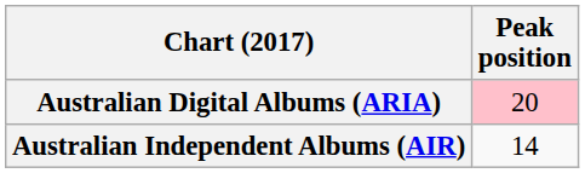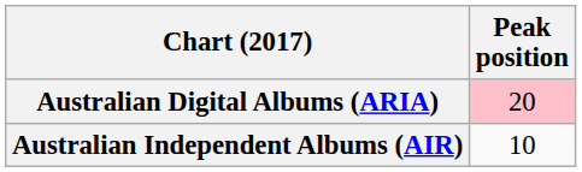 <table class="wikitable plainrowheaders" style="text-align:center">
 <tr>
 <th scope="col">Chart (2017)</th>
 <th scope="col">Peak<br>position</th>
 </tr>
 <tr>
 <th scope="row">Australian Digital Albums (<a href='#'>ARIA</a>)</th>
 <td style="background: pink;">20</td>
 </tr>
 <tr>
 <th scope="row">Australian Independent Albums (<a href='#'>AIR</a>)</th>
-<td>14</td>
+<td>10</td>
 </tr>
 </table>
